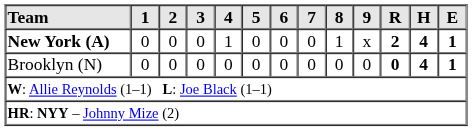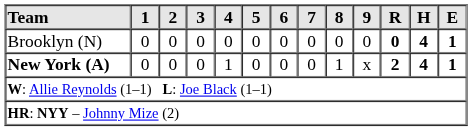 <table border=1 cellspacing=0 width=425 style="margin-left:3em;">
 <tr style="text-align:center; background-color:#e6e6e6;">
 <th align=left width=125>Team</th>
 <th width=25>1</th>
 <th width=25>2</th>
 <th width=25>3</th>
 <th width=25>4</th>
 <th width=25>5</th>
 <th width=25>6</th>
 <th width=25>7</th>
 <th width=25>8</th>
 <th width=25>9</th>
 <th width=25>R</th>
 <th width=25>H</th>
 <th width=25>E</th>
 </tr>
 <tr style="text-align:center;">
+<td align=left>Brooklyn (N)</td>
+<td>0</td>
+<td>0</td>
+<td>0</td>
+<td>0</td>
+<td>0</td>
+<td>0</td>
+<td>0</td>
+<td>0</td>
+<td>0</td>
+<td><strong>0</strong></td>
+<td><strong>4</strong></td>
+<td><strong>1</strong></td>
+</tr>
+<tr style="text-align:center;">
 <td align=left><strong>New York (A)</strong></td>
 <td>0</td>
 <td>0</td>
 <td>0</td>
 <td>1</td>
 <td>0</td>
 <td>0</td>
 <td>0</td>
 <td>1</td>
 <td>x</td>
 <td><strong>2</strong></td>
 <td><strong>4</strong></td>
 <td><strong>1</strong></td>
 </tr>
-<tr style="text-align:center;">
-<td align=left>Brooklyn (N)</td>
-<td>0</td>
-<td>0</td>
-<td>0</td>
-<td>0</td>
-<td>0</td>
-<td>0</td>
-<td>0</td>
-<td>0</td>
-<td>0</td>
-<td><strong>0</strong></td>
-<td><strong>4</strong></td>
-<td><strong>1</strong></td>
-</tr>
 <tr style="text-align:left;">
 <td colspan=13><small><strong>W</strong>: <a href='#'>Allie Reynolds</a> (1–1)   <strong>L</strong>: <a href='#'>Joe Black</a> (1–1)</small></td>
 </tr>
 <tr style="text-align:left;">
 <td colspan=13><small><strong>HR</strong>: <strong>NYY</strong> – <a href='#'>Johnny Mize</a> (2)</small></td>
 </tr>
 </table>
